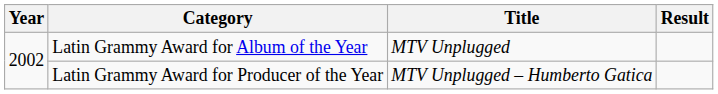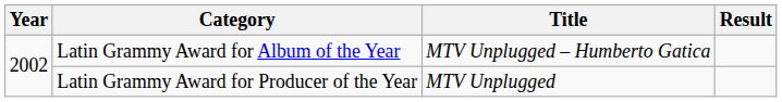 <table class="wikitable">
 <tr>
 <th align="left">Year</th>
 <th align="212">Category</th>
 <th align="left">Title</th>
 <th align="left">Result</th>
 </tr>
 <tr>
 <td align="left" rowspan=2>2002</td>
 <td align="left">Latin Grammy Award for <a href='#'>Album of the Year</a></td>
-<td align="left"><em>MTV Unplugged</em></td>
+<td align="left"><em>MTV Unplugged – Humberto Gatica</em></td>
 <td></td>
 </tr>
 <tr>
 <td align="left">Latin Grammy Award for Producer of the Year</td>
-<td align="left"><em>MTV Unplugged – Humberto Gatica</em></td>
+<td align="left"><em>MTV Unplugged</em></td>
 <td></td>
 </tr>
 </table>
